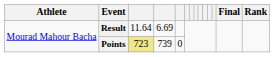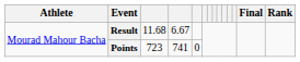 <table class="wikitable" style="font-size:90%">
 <tr>
 <th>Athlete</th>
 <th>Event</th>
 <th></th>
 <th></th>
 <th></th>
 <th></th>
 <th></th>
 <th></th>
 <th></th>
 <th></th>
 <th></th>
 <th></th>
 <th>Final</th>
 <th>Rank</th>
 </tr>
 <tr align=center>
 <td rowspan=2 align=left><a href='#'>Mourad Mahour Bacha</a></td>
 <th style="font-size:95%">Result</th>
-<td>11.64</td>
-<td>6.69</td>
+<td>11.68</td>
+<td>6.67</td>
 <td></td>
 <td colspan=7 rowspan=2></td>
 <td rowspan=2></td>
 <td rowspan=2></td>
 </tr>
 <tr align=center>
 <th style="font-size:95%">Points</th>
-<td style="background: khaki;">723</td>
-<td>739</td>
+<td>723</td>
+<td>741</td>
 <td>0</td>
 </tr>
 </table>
